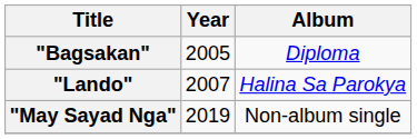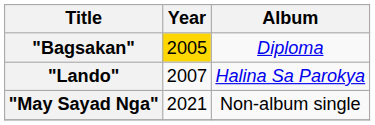 <table class="wikitable sortable plainrowheaders" style="text-align:center;">
 <tr>
 <th scope="col">Title</th>
 <th scope="col">Year</th>
 <th scope="col">Album</th>
 </tr>
 <tr>
 <th scope="row">"Bagsakan" </th>
-<td>2005</td>
+<td style="background: gold;">2005</td>
 <td><em><a href='#'>Diploma</a></em></td>
 </tr>
 <tr>
 <th scope="row">"Lando" </th>
 <td>2007</td>
 <td><em><a href='#'>Halina Sa Parokya</a></em></td>
 </tr>
 <tr>
 <th scope="row">"May Sayad Nga" </th>
-<td>2019</td>
+<td>2021</td>
 <td>Non-album single</td>
 </tr>
 <tr>
 </tr>
 </table>
